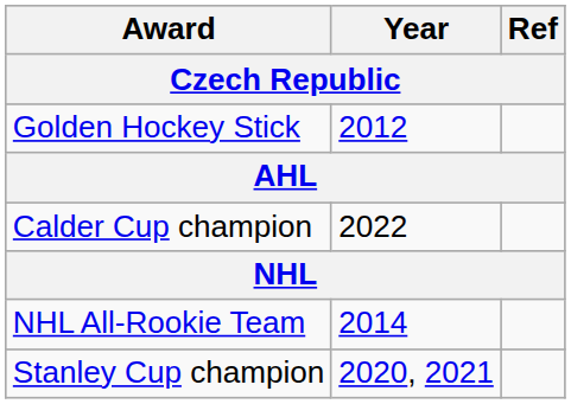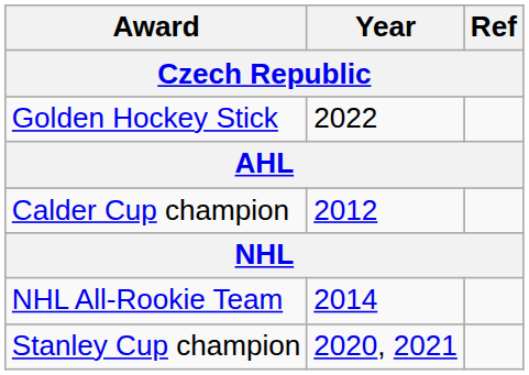 <table class="wikitable">
 <tr>
 <th>Award</th>
 <th>Year</th>
 <th>Ref</th>
 </tr>
 <tr>
 <th colspan="3"><a href='#'>Czech Republic</a></th>
 </tr>
 <tr>
 <td><a href='#'>Golden Hockey Stick</a></td>
-<td><a href='#'>2012</a></td>
+<td>2022</td>
 <td></td>
 </tr>
 <tr>
 <th colspan="3"><a href='#'>AHL</a></th>
 </tr>
 <tr>
 <td><a href='#'>Calder Cup</a> champion</td>
-<td>2022</td>
+<td><a href='#'>2012</a></td>
 <td></td>
 </tr>
 <tr>
 <th colspan="3"><a href='#'>NHL</a></th>
 </tr>
 <tr>
 <td><a href='#'>NHL All-Rookie Team</a></td>
 <td><a href='#'>2014</a></td>
 <td></td>
 </tr>
 <tr>
 <td><a href='#'>Stanley Cup</a> champion</td>
 <td><a href='#'>2020</a>, <a href='#'>2021</a></td>
 <td></td>
 </tr>
 </table>
